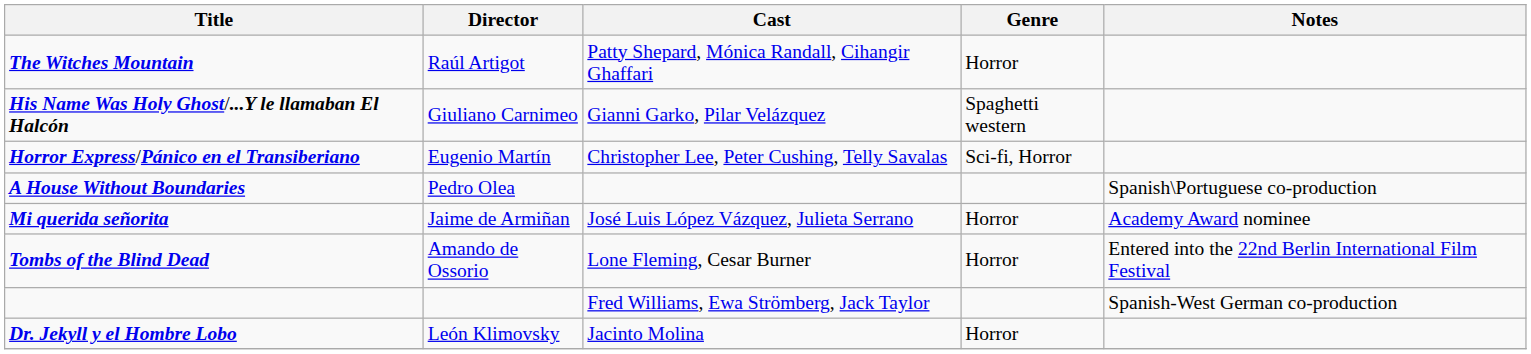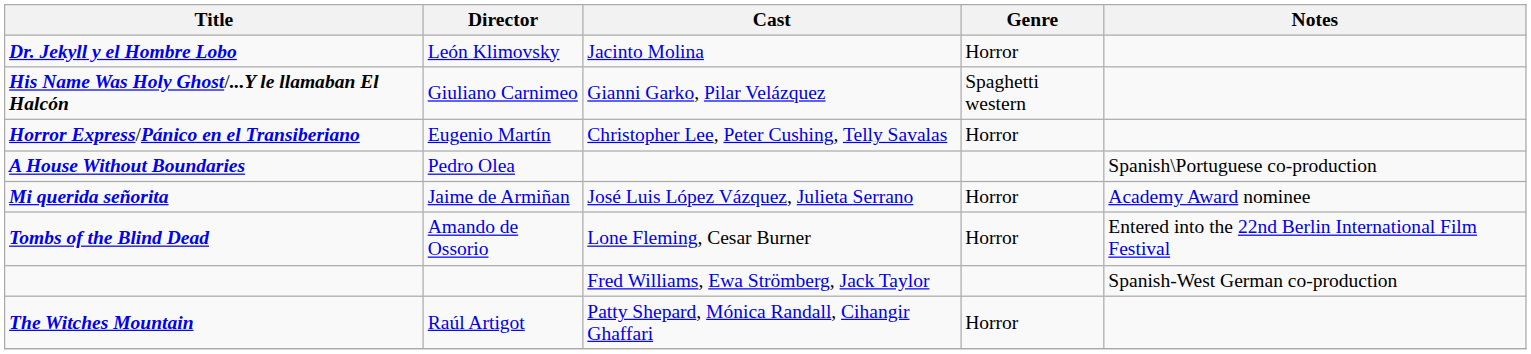 <table class="wikitable">
 <tr>
 <th>Title</th>
 <th>Director</th>
 <th>Cast</th>
 <th>Genre</th>
 <th>Notes</th>
 </tr>
 <tr>
-<td><strong><em><a href='#'>The Witches Mountain</a></em></strong></td>
-<td><a href='#'>Raúl Artigot</a></td>
-<td><a href='#'>Patty Shepard</a>, <a href='#'>Mónica Randall</a>, <a href='#'>Cihangir Ghaffari</a></td>
+<td><strong><em><a href='#'>Dr. Jekyll y el Hombre Lobo</a></em></strong></td>
+<td><a href='#'>León Klimovsky</a></td>
+<td><a href='#'>Jacinto Molina</a></td>
 <td>Horror</td>
 <td></td>
 </tr>
 <tr>
 <td><strong><em><a href='#'>His Name Was Holy Ghost</a></em></strong>/<strong><em>...Y le llamaban El Halcón</em></strong></td>
 <td><a href='#'>Giuliano Carnimeo</a></td>
 <td><a href='#'>Gianni Garko</a>, <a href='#'>Pilar Velázquez</a></td>
 <td>Spaghetti western</td>
 <td></td>
 </tr>
 <tr>
 <td><strong><em><a href='#'>Horror Express</a></em></strong>/<strong><em><a href='#'>Pánico en el Transiberiano</a></em></strong></td>
 <td><a href='#'>Eugenio Martín</a></td>
 <td><a href='#'>Christopher Lee</a>, <a href='#'>Peter Cushing</a>, <a href='#'>Telly Savalas</a></td>
-<td>Sci-fi, Horror</td>
+<td>Horror</td>
 <td></td>
 </tr>
 <tr>
 <td><strong><em><a href='#'>A House Without Boundaries</a></em></strong></td>
 <td><a href='#'>Pedro Olea</a></td>
 <td></td>
 <td></td>
 <td>Spanish\Portuguese co-production</td>
 </tr>
 <tr>
 <td><strong><em><a href='#'>Mi querida señorita</a></em></strong></td>
 <td><a href='#'>Jaime de Armiñan</a></td>
 <td><a href='#'>José Luis López Vázquez</a>, <a href='#'>Julieta Serrano</a></td>
 <td>Horror</td>
 <td><a href='#'>Academy Award</a> nominee</td>
 </tr>
 <tr>
 <td><strong><em><a href='#'>Tombs of the Blind Dead</a></em></strong></td>
 <td><a href='#'>Amando de Ossorio</a></td>
 <td><a href='#'>Lone Fleming</a>, Cesar Burner</td>
 <td>Horror</td>
 <td>Entered into the <a href='#'>22nd Berlin International Film Festival</a></td>
 </tr>
 <tr>
 <td></td>
 <td></td>
 <td><a href='#'>Fred Williams</a>, <a href='#'>Ewa Strömberg</a>, <a href='#'>Jack Taylor</a></td>
 <td></td>
 <td>Spanish-West German co-production</td>
 </tr>
 <tr>
-<td><strong><em><a href='#'>Dr. Jekyll y el Hombre Lobo</a></em></strong></td>
-<td><a href='#'>León Klimovsky</a></td>
-<td><a href='#'>Jacinto Molina</a></td>
+<td><strong><em><a href='#'>The Witches Mountain</a></em></strong></td>
+<td><a href='#'>Raúl Artigot</a></td>
+<td><a href='#'>Patty Shepard</a>, <a href='#'>Mónica Randall</a>, <a href='#'>Cihangir Ghaffari</a></td>
 <td>Horror</td>
 <td></td>
 </tr>
 <tr>
 </tr>
 </table>
